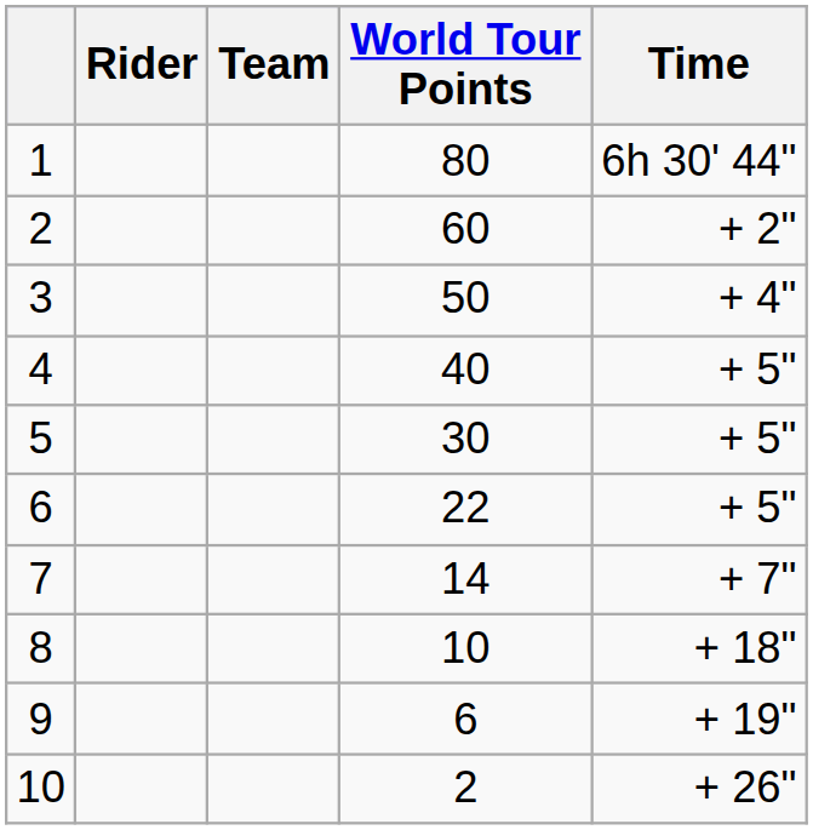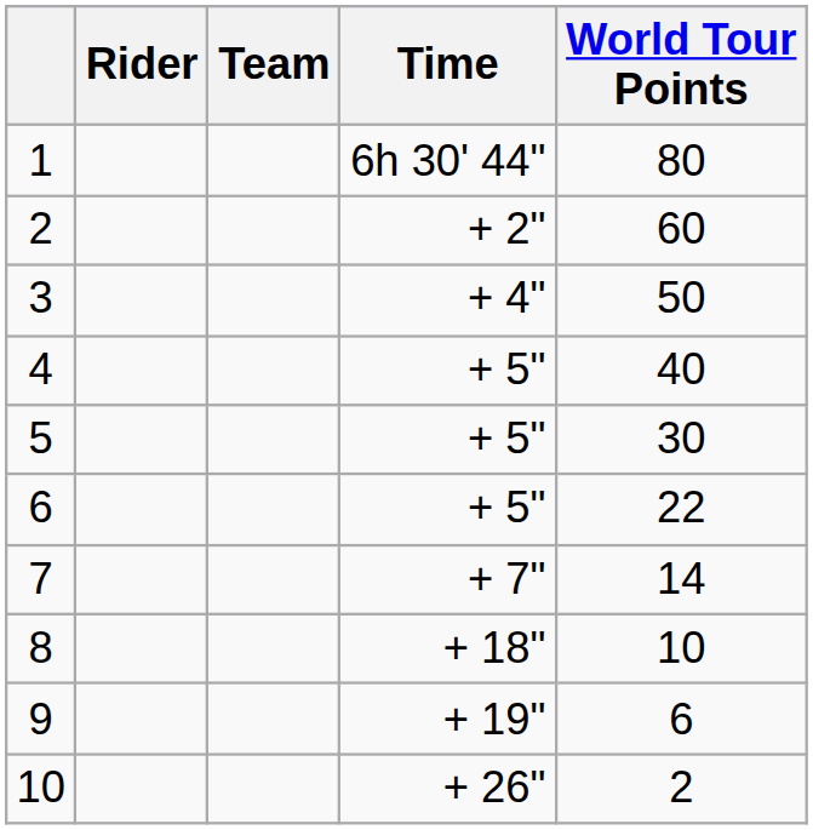 <table class="wikitable">
 <tr style="background:#ccccff;">
 <th></th>
 <th>Rider</th>
 <th>Team</th>
+<th>Time</th>
 <th><a href='#'>World Tour</a> <br>Points</th>
-<th>Time</th>
 </tr>
 <tr>
 <td align=center>1</td>
 <td></td>
 <td></td>
+<td align=right>6h 30' 44"</td>
 <td align=center>80</td>
-<td align=right>6h 30' 44"</td>
 </tr>
 <tr>
 <td align=center>2</td>
 <td></td>
 <td></td>
+<td align=right>+ 2"</td>
 <td align=center>60</td>
-<td align=right>+ 2"</td>
 </tr>
 <tr>
 <td align=center>3</td>
 <td></td>
 <td></td>
+<td align=right>+ 4"</td>
 <td align=center>50</td>
-<td align=right>+ 4"</td>
 </tr>
 <tr>
 <td align=center>4</td>
 <td></td>
 <td></td>
+<td align=right>+ 5"</td>
 <td align=center>40</td>
-<td align=right>+ 5"</td>
 </tr>
 <tr>
 <td align=center>5</td>
 <td></td>
 <td></td>
+<td align=right>+ 5"</td>
 <td align=center>30</td>
-<td align=right>+ 5"</td>
 </tr>
 <tr>
 <td align=center>6</td>
 <td></td>
 <td></td>
+<td align=right>+ 5"</td>
 <td align=center>22</td>
-<td align=right>+ 5"</td>
 </tr>
 <tr>
 <td align=center>7</td>
 <td></td>
 <td></td>
+<td align=right>+ 7"</td>
 <td align=center>14</td>
-<td align=right>+ 7"</td>
 </tr>
 <tr>
 <td align=center>8</td>
 <td></td>
 <td></td>
+<td align=right>+ 18"</td>
 <td align=center>10</td>
-<td align=right>+ 18"</td>
 </tr>
 <tr>
 <td align=center>9</td>
 <td></td>
 <td></td>
+<td align=right>+ 19"</td>
 <td align=center>6</td>
-<td align=right>+ 19"</td>
 </tr>
 <tr>
 <td align=center>10</td>
 <td></td>
 <td></td>
+<td align=right>+ 26"</td>
 <td align=center>2</td>
-<td align=right>+ 26"</td>
 </tr>
 </table>
